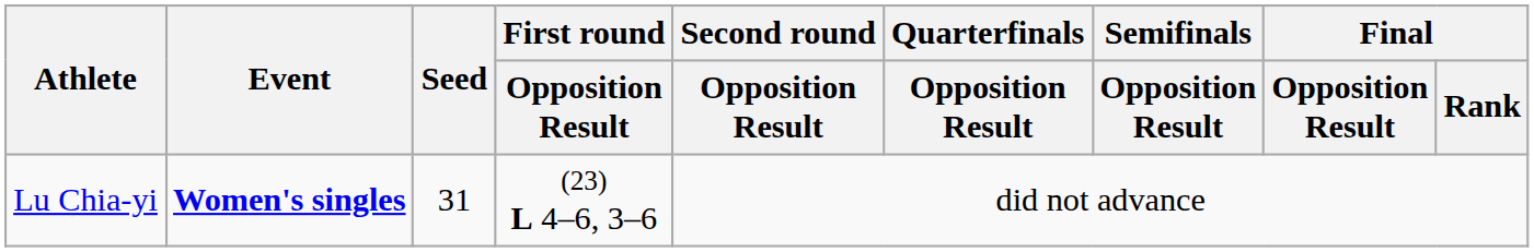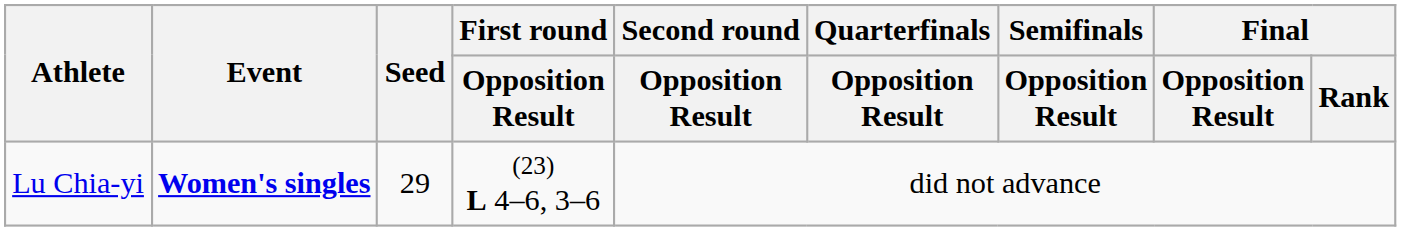 <table class=wikitable style="font-size:90%">
 <tr>
 <th rowspan="2">Athlete</th>
 <th rowspan="2">Event</th>
 <th rowspan="2">Seed</th>
 <th>First round</th>
 <th>Second round</th>
 <th>Quarterfinals</th>
 <th>Semifinals</th>
 <th colspan="2">Final</th>
 </tr>
 <tr>
 <th>Opposition<br>Result</th>
 <th>Opposition<br>Result</th>
 <th>Opposition<br>Result</th>
 <th>Opposition<br>Result</th>
 <th>Opposition<br>Result</th>
 <th>Rank</th>
 </tr>
 <tr align=center>
 <td align=left><a href='#'>Lu Chia-yi</a></td>
 <td align=left><strong><a href='#'>Women's singles</a></strong></td>
-<td>31</td>
+<td>29</td>
 <td> <small>(23)</small><br><strong>L</strong> 4–6, 3–6</td>
 <td colspan="5">did not advance</td>
 </tr>
 </table>
